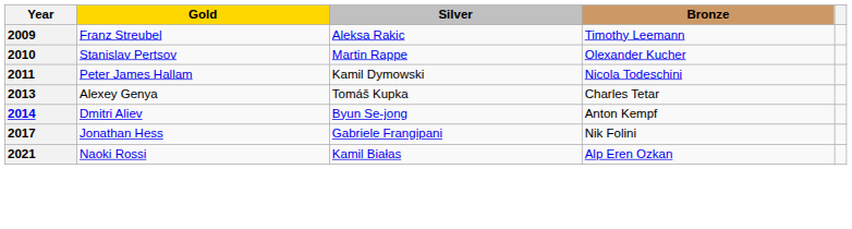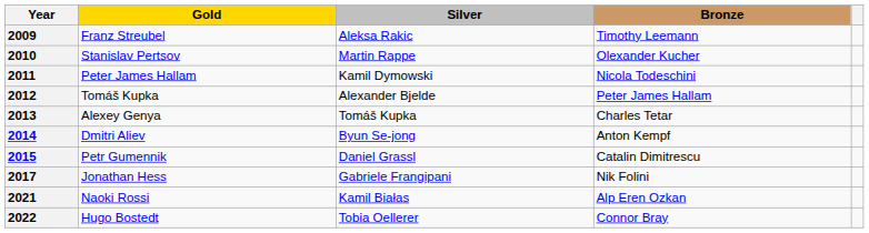 <table class="wikitable unsortable" style="text-align:left; width:85%">
 <tr>
 <th scope="col" style="text-align:center">Year</th>
 <td scope="col" style="text-align:center; width:30%; background:gold"><strong>Gold</strong></td>
 <td scope="col" style="text-align:center; width:30%; background:silver"><strong>Silver</strong></td>
 <td scope="col" style="text-align:center; width:30%; background:#c96"><strong>Bronze</strong></td>
 <th scope="col" style="text-align:center"></th>
 </tr>
 <tr>
 <th scope="row" style="text-align:left">2009</th>
 <td> <a href='#'>Franz Streubel</a></td>
 <td> <a href='#'>Aleksa Rakic</a></td>
 <td> <a href='#'>Timothy Leemann</a></td>
 <td></td>
 </tr>
 <tr>
 <th scope="row" style="text-align:left">2010</th>
 <td> <a href='#'>Stanislav Pertsov</a></td>
 <td> <a href='#'>Martin Rappe</a></td>
 <td> <a href='#'>Olexander Kucher</a></td>
 <td></td>
 </tr>
 <tr>
 <th scope="row" style="text-align:left">2011</th>
 <td> <a href='#'>Peter James Hallam</a></td>
 <td> Kamil Dymowski</td>
 <td> <a href='#'>Nicola Todeschini</a></td>
 <td></td>
 </tr>
 <tr>
+<th scope="row" style="text-align:left">2012</th>
+<td> Tomáš Kupka</td>
+<td> Alexander Bjelde</td>
+<td> <a href='#'>Peter James Hallam</a></td>
+<td></td>
+</tr>
+<tr>
 <th scope="row" style="text-align:left">2013</th>
 <td> Alexey Genya</td>
 <td> Tomáš Kupka</td>
 <td> Charles Tetar</td>
 <td></td>
 </tr>
 <tr>
 <th scope="row" style="text-align:left"><a href='#'>2014</a></th>
 <td> <a href='#'>Dmitri Aliev</a></td>
 <td> <a href='#'>Byun Se-jong</a></td>
 <td> Anton Kempf</td>
+<td></td>
+</tr>
+<tr>
+<th scope="row" style="text-align:left"><a href='#'>2015</a></th>
+<td> <a href='#'>Petr Gumennik</a></td>
+<td> <a href='#'>Daniel Grassl</a></td>
+<td> Catalin Dimitrescu</td>
 <td></td>
 </tr>
 <tr>
 <th scope="row" style="text-align:left">2017</th>
 <td> <a href='#'>Jonathan Hess</a></td>
 <td> <a href='#'>Gabriele Frangipani</a></td>
 <td> Nik Folini</td>
 <td></td>
 </tr>
 <tr>
 <th scope="row" style="text-align:left">2021</th>
 <td> <a href='#'>Naoki Rossi</a></td>
 <td> <a href='#'>Kamil Białas</a></td>
 <td> <a href='#'>Alp Eren Ozkan</a></td>
 <td></td>
 </tr>
+<tr>
+<th scope="row" style="text-align:left">2022</th>
+<td> <a href='#'>Hugo Bostedt</a></td>
+<td> <a href='#'>Tobia Oellerer</a></td>
+<td> <a href='#'>Connor Bray</a></td>
+<td></td>
+</tr>
 </table>
